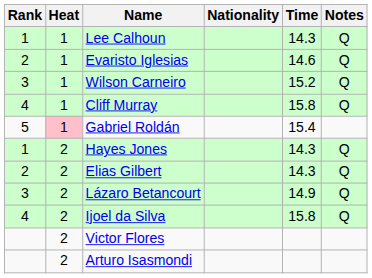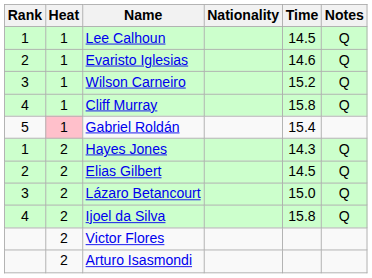 <table class="wikitable sortable" style="text-align:center">
 <tr>
 <th>Rank</th>
 <th>Heat</th>
 <th>Name</th>
 <th>Nationality</th>
 <th>Time</th>
 <th>Notes</th>
 </tr>
 <tr bgcolor=ccffcc>
 <td>1</td>
 <td>1</td>
 <td align=left><a href='#'>Lee Calhoun</a></td>
 <td align=left></td>
-<td>14.3</td>
+<td>14.5</td>
 <td>Q</td>
 </tr>
 <tr bgcolor=ccffcc>
 <td>2</td>
 <td>1</td>
 <td align=left><a href='#'>Evaristo Iglesias</a></td>
 <td align=left></td>
 <td>14.6</td>
 <td>Q</td>
 </tr>
 <tr bgcolor=ccffcc>
 <td>3</td>
 <td>1</td>
 <td align=left><a href='#'>Wilson Carneiro</a></td>
 <td align=left></td>
 <td>15.2</td>
 <td>Q</td>
 </tr>
 <tr bgcolor=ccffcc>
 <td>4</td>
 <td>1</td>
 <td align=left><a href='#'>Cliff Murray</a></td>
 <td align=left></td>
 <td>15.8</td>
 <td>Q</td>
 </tr>
 <tr>
 <td>5</td>
 <td style="background: pink;">1</td>
 <td align=left><a href='#'>Gabriel Roldán</a></td>
 <td align=left></td>
 <td>15.4</td>
 <td></td>
 </tr>
 <tr bgcolor=ccffcc>
 <td>1</td>
 <td>2</td>
 <td align=left><a href='#'>Hayes Jones</a></td>
 <td align=left></td>
 <td>14.3</td>
 <td>Q</td>
 </tr>
 <tr bgcolor=ccffcc>
 <td>2</td>
 <td>2</td>
 <td align=left><a href='#'>Elias Gilbert</a></td>
 <td align=left></td>
-<td>14.3</td>
+<td>14.5</td>
 <td>Q</td>
 </tr>
 <tr bgcolor=ccffcc>
 <td>3</td>
 <td>2</td>
 <td align=left><a href='#'>Lázaro Betancourt</a></td>
 <td align=left></td>
-<td>14.9</td>
+<td>15.0</td>
 <td>Q</td>
 </tr>
 <tr bgcolor=ccffcc>
 <td>4</td>
 <td>2</td>
 <td align=left><a href='#'>Ijoel da Silva</a></td>
 <td align=left></td>
 <td>15.8</td>
 <td>Q</td>
 </tr>
 <tr>
 <td></td>
 <td>2</td>
 <td align=left><a href='#'>Victor Flores</a></td>
 <td align=left></td>
 <td></td>
 <td></td>
 </tr>
 <tr>
 <td></td>
 <td>2</td>
 <td align=left><a href='#'>Arturo Isasmondi</a></td>
 <td align=left></td>
 <td></td>
 <td></td>
 </tr>
 </table>
